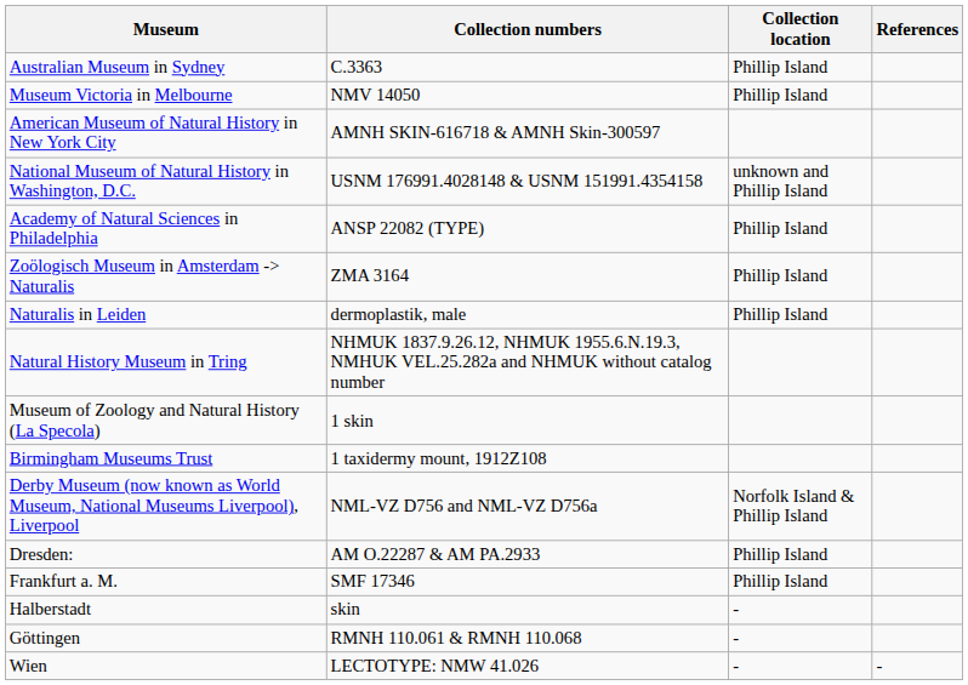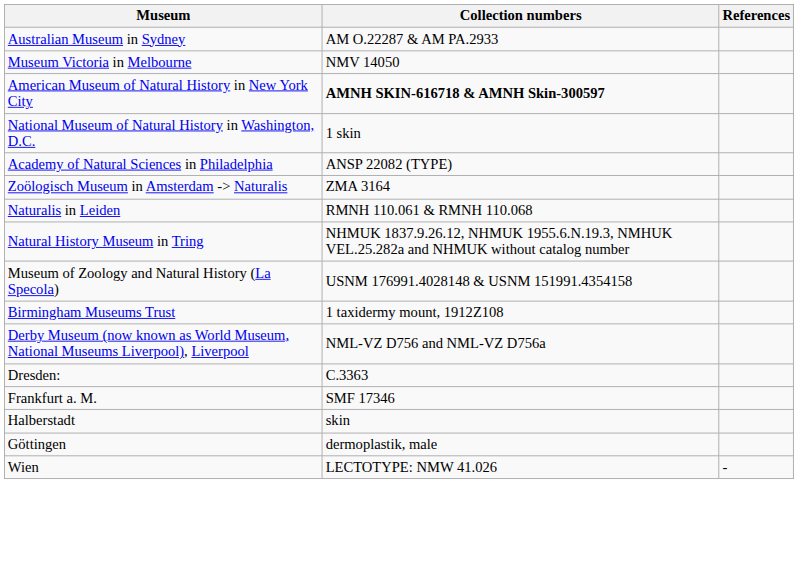 <table class="wikitable">
 <tr>
 <th>Museum</th>
 <th>Collection numbers</th>
-<th>Collection location</th>
 <th>References</th>
 </tr>
 <tr>
 <td><a href='#'>Australian Museum</a> in <a href='#'>Sydney</a></td>
-<td>C.3363</td>
-<td>Phillip Island</td>
+<td>AM O.22287 & AM PA.2933</td>
 <td></td>
 </tr>
 <tr>
 <td><a href='#'>Museum Victoria</a> in <a href='#'>Melbourne</a></td>
 <td>NMV 14050</td>
-<td>Phillip Island</td>
 <td></td>
 </tr>
 <tr>
 <td><a href='#'>American Museum of Natural History</a> in <a href='#'>New York City</a></td>
-<td>AMNH SKIN-616718 & AMNH Skin-300597</td>
-<td></td>
+<td><strong>AMNH SKIN-616718 & AMNH Skin-300597</strong></td>
 <td></td>
 </tr>
 <tr>
 <td><a href='#'>National Museum of Natural History</a> in <a href='#'>Washington, D.C.</a></td>
-<td>USNM 176991.4028148 & USNM 151991.4354158</td>
-<td>unknown and Phillip Island</td>
+<td>1 skin</td>
 <td></td>
 </tr>
 <tr>
 <td><a href='#'>Academy of Natural Sciences</a> in <a href='#'>Philadelphia</a></td>
 <td>ANSP 22082 (TYPE)</td>
-<td>Phillip Island</td>
 <td></td>
 </tr>
 <tr>
 <td><a href='#'>Zoölogisch Museum</a> in <a href='#'>Amsterdam</a> -> <a href='#'>Naturalis</a></td>
 <td>ZMA 3164</td>
-<td>Phillip Island</td>
 <td></td>
 </tr>
 <tr>
 <td><a href='#'>Naturalis</a> in <a href='#'>Leiden</a></td>
-<td>dermoplastik, male</td>
-<td>Phillip Island</td>
+<td>RMNH 110.061 & RMNH 110.068</td>
 <td></td>
 </tr>
 <tr>
 <td><a href='#'>Natural History Museum</a> in <a href='#'>Tring</a></td>
 <td>NHMUK 1837.9.26.12, NHMUK 1955.6.N.19.3, NMHUK VEL.25.282a and NHMUK without catalog number</td>
 <td></td>
-<td></td>
 </tr>
 <tr>
 <td>Museum of Zoology and Natural History (<a href='#'>La Specola</a>)</td>
-<td>1 skin</td>
-<td></td>
+<td>USNM 176991.4028148 & USNM 151991.4354158</td>
 <td></td>
 </tr>
 <tr>
 <td><a href='#'>Birmingham Museums Trust</a></td>
 <td>1 taxidermy mount, 1912Z108</td>
 <td></td>
-<td></td>
 </tr>
 <tr>
 <td><a href='#'>Derby Museum (now known as World Museum, National Museums Liverpool)</a>, <a href='#'>Liverpool</a></td>
 <td>NML-VZ D756 and NML-VZ D756a</td>
-<td>Norfolk Island & Phillip Island</td>
 <td></td>
 </tr>
 <tr>
 <td>Dresden:</td>
-<td>AM O.22287 & AM PA.2933</td>
-<td>Phillip Island</td>
+<td>C.3363</td>
 <td></td>
 </tr>
 <tr>
 <td>Frankfurt a. M.</td>
 <td>SMF 17346</td>
-<td>Phillip Island</td>
 <td></td>
 </tr>
 <tr>
 <td>Halberstadt</td>
 <td>skin</td>
-<td>-</td>
 <td></td>
 </tr>
 <tr>
 <td>Göttingen</td>
-<td>RMNH 110.061 & RMNH 110.068</td>
-<td>-</td>
+<td>dermoplastik, male</td>
 <td></td>
 </tr>
 <tr>
 <td>Wien</td>
 <td>LECTOTYPE: NMW 41.026</td>
 <td>-</td>
-<td>-</td>
 </tr>
 </table>
